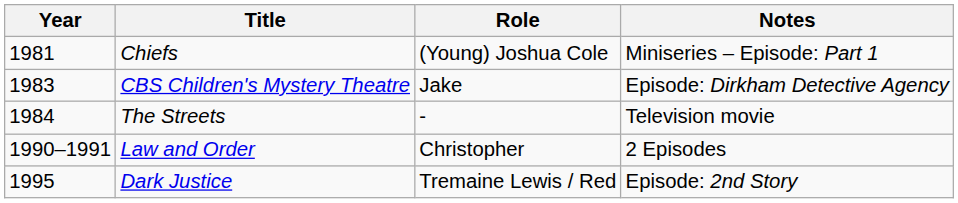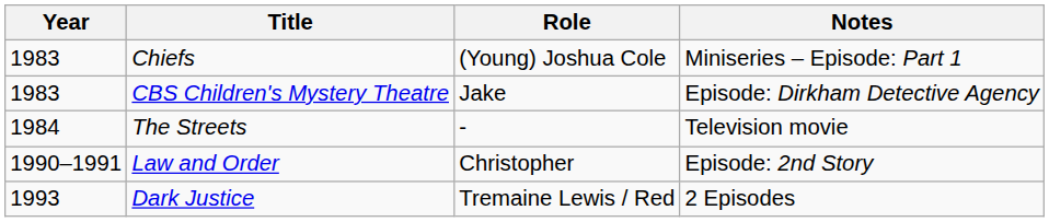 <table class="wikitable">
 <tr>
 <th>Year</th>
 <th>Title</th>
 <th>Role</th>
 <th>Notes</th>
 </tr>
 <tr>
-<td>1981</td>
+<td>1983</td>
 <td><em>Chiefs</em></td>
 <td>(Young) Joshua Cole</td>
 <td>Miniseries  –  Episode: <em>Part 1</em></td>
 </tr>
 <tr>
 <td>1983</td>
 <td><em><a href='#'>CBS Children's Mystery Theatre</a></em></td>
 <td>Jake</td>
 <td>Episode: <em>Dirkham Detective Agency</em></td>
 </tr>
 <tr>
 <td>1984</td>
 <td><em>The Streets</em></td>
 <td>-</td>
 <td>Television movie</td>
 </tr>
 <tr>
 <td>1990–1991</td>
 <td><em><a href='#'>Law and Order</a></em></td>
 <td>Christopher</td>
+<td>Episode: <em>2nd Story</em></td>
+</tr>
+<tr>
+<td>1993</td>
+<td><em><a href='#'>Dark Justice</a></em></td>
+<td>Tremaine Lewis / Red</td>
 <td>2 Episodes</td>
 </tr>
-<tr>
-<td>1995</td>
-<td><em><a href='#'>Dark Justice</a></em></td>
-<td>Tremaine Lewis / Red</td>
-<td>Episode: <em>2nd Story</em></td>
-</tr>
 </table>
